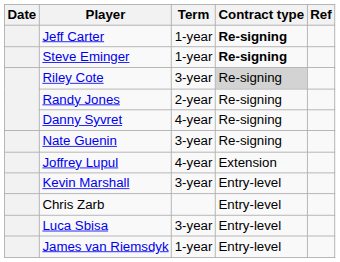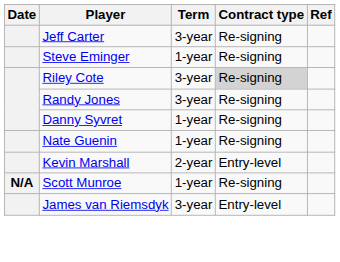 <table class="wikitable plainrowheaders">
 <tr style="background:#ddd; text-align:center;">
 <th>Date</th>
 <th>Player</th>
 <th>Term</th>
 <th>Contract type</th>
 <th>Ref</th>
 </tr>
 <tr>
 <th scope="row"></th>
 <td><a href='#'>Jeff Carter</a></td>
-<td>1-year</td>
-<td><strong>Re-signing</strong></td>
+<td>3-year</td>
+<td>Re-signing</td>
 <td></td>
 </tr>
 <tr>
 <th scope="row"></th>
 <td><a href='#'>Steve Eminger</a></td>
 <td>1-year</td>
-<td><strong>Re-signing</strong></td>
+<td>Re-signing</td>
 <td></td>
 </tr>
 <tr>
 <th scope="row" rowspan=3></th>
 <td><a href='#'>Riley Cote</a></td>
 <td>3-year</td>
 <td style="background: lightgrey;">Re-signing</td>
 <td></td>
 </tr>
 <tr>
 <td><a href='#'>Randy Jones</a></td>
-<td>2-year</td>
+<td>3-year</td>
 <td>Re-signing</td>
 <td></td>
 </tr>
 <tr>
 <td><a href='#'>Danny Syvret</a></td>
-<td>4-year</td>
+<td>1-year</td>
 <td>Re-signing</td>
 <td></td>
 </tr>
 <tr>
 <th scope="row"></th>
 <td><a href='#'>Nate Guenin</a></td>
-<td>3-year</td>
+<td>1-year</td>
 <td>Re-signing</td>
 <td></td>
 </tr>
 <tr>
 <th scope="row"></th>
-<td><a href='#'>Joffrey Lupul</a></td>
-<td>4-year</td>
-<td>Extension</td>
-<td></td>
-</tr>
-<tr>
-<th scope="row"></th>
 <td><a href='#'>Kevin Marshall</a></td>
-<td>3-year</td>
+<td>2-year</td>
 <td>Entry-level</td>
 <td></td>
 </tr>
 <tr>
-<th scope="row"></th>
-<td>Chris Zarb</td>
-<td></td>
-<td>Entry-level</td>
-<td></td>
-</tr>
-<tr>
-<th scope="row"></th>
-<td><a href='#'>Luca Sbisa</a></td>
-<td>3-year</td>
-<td>Entry-level</td>
+<th scope="row">N/A</th>
+<td><a href='#'>Scott Munroe</a></td>
+<td>1-year</td>
+<td>Re-signing</td>
 <td></td>
 </tr>
 <tr>
 <th scope="row"></th>
 <td><a href='#'>James van Riemsdyk</a></td>
-<td>1-year</td>
+<td>3-year</td>
 <td>Entry-level</td>
 <td></td>
 </tr>
 </table>
